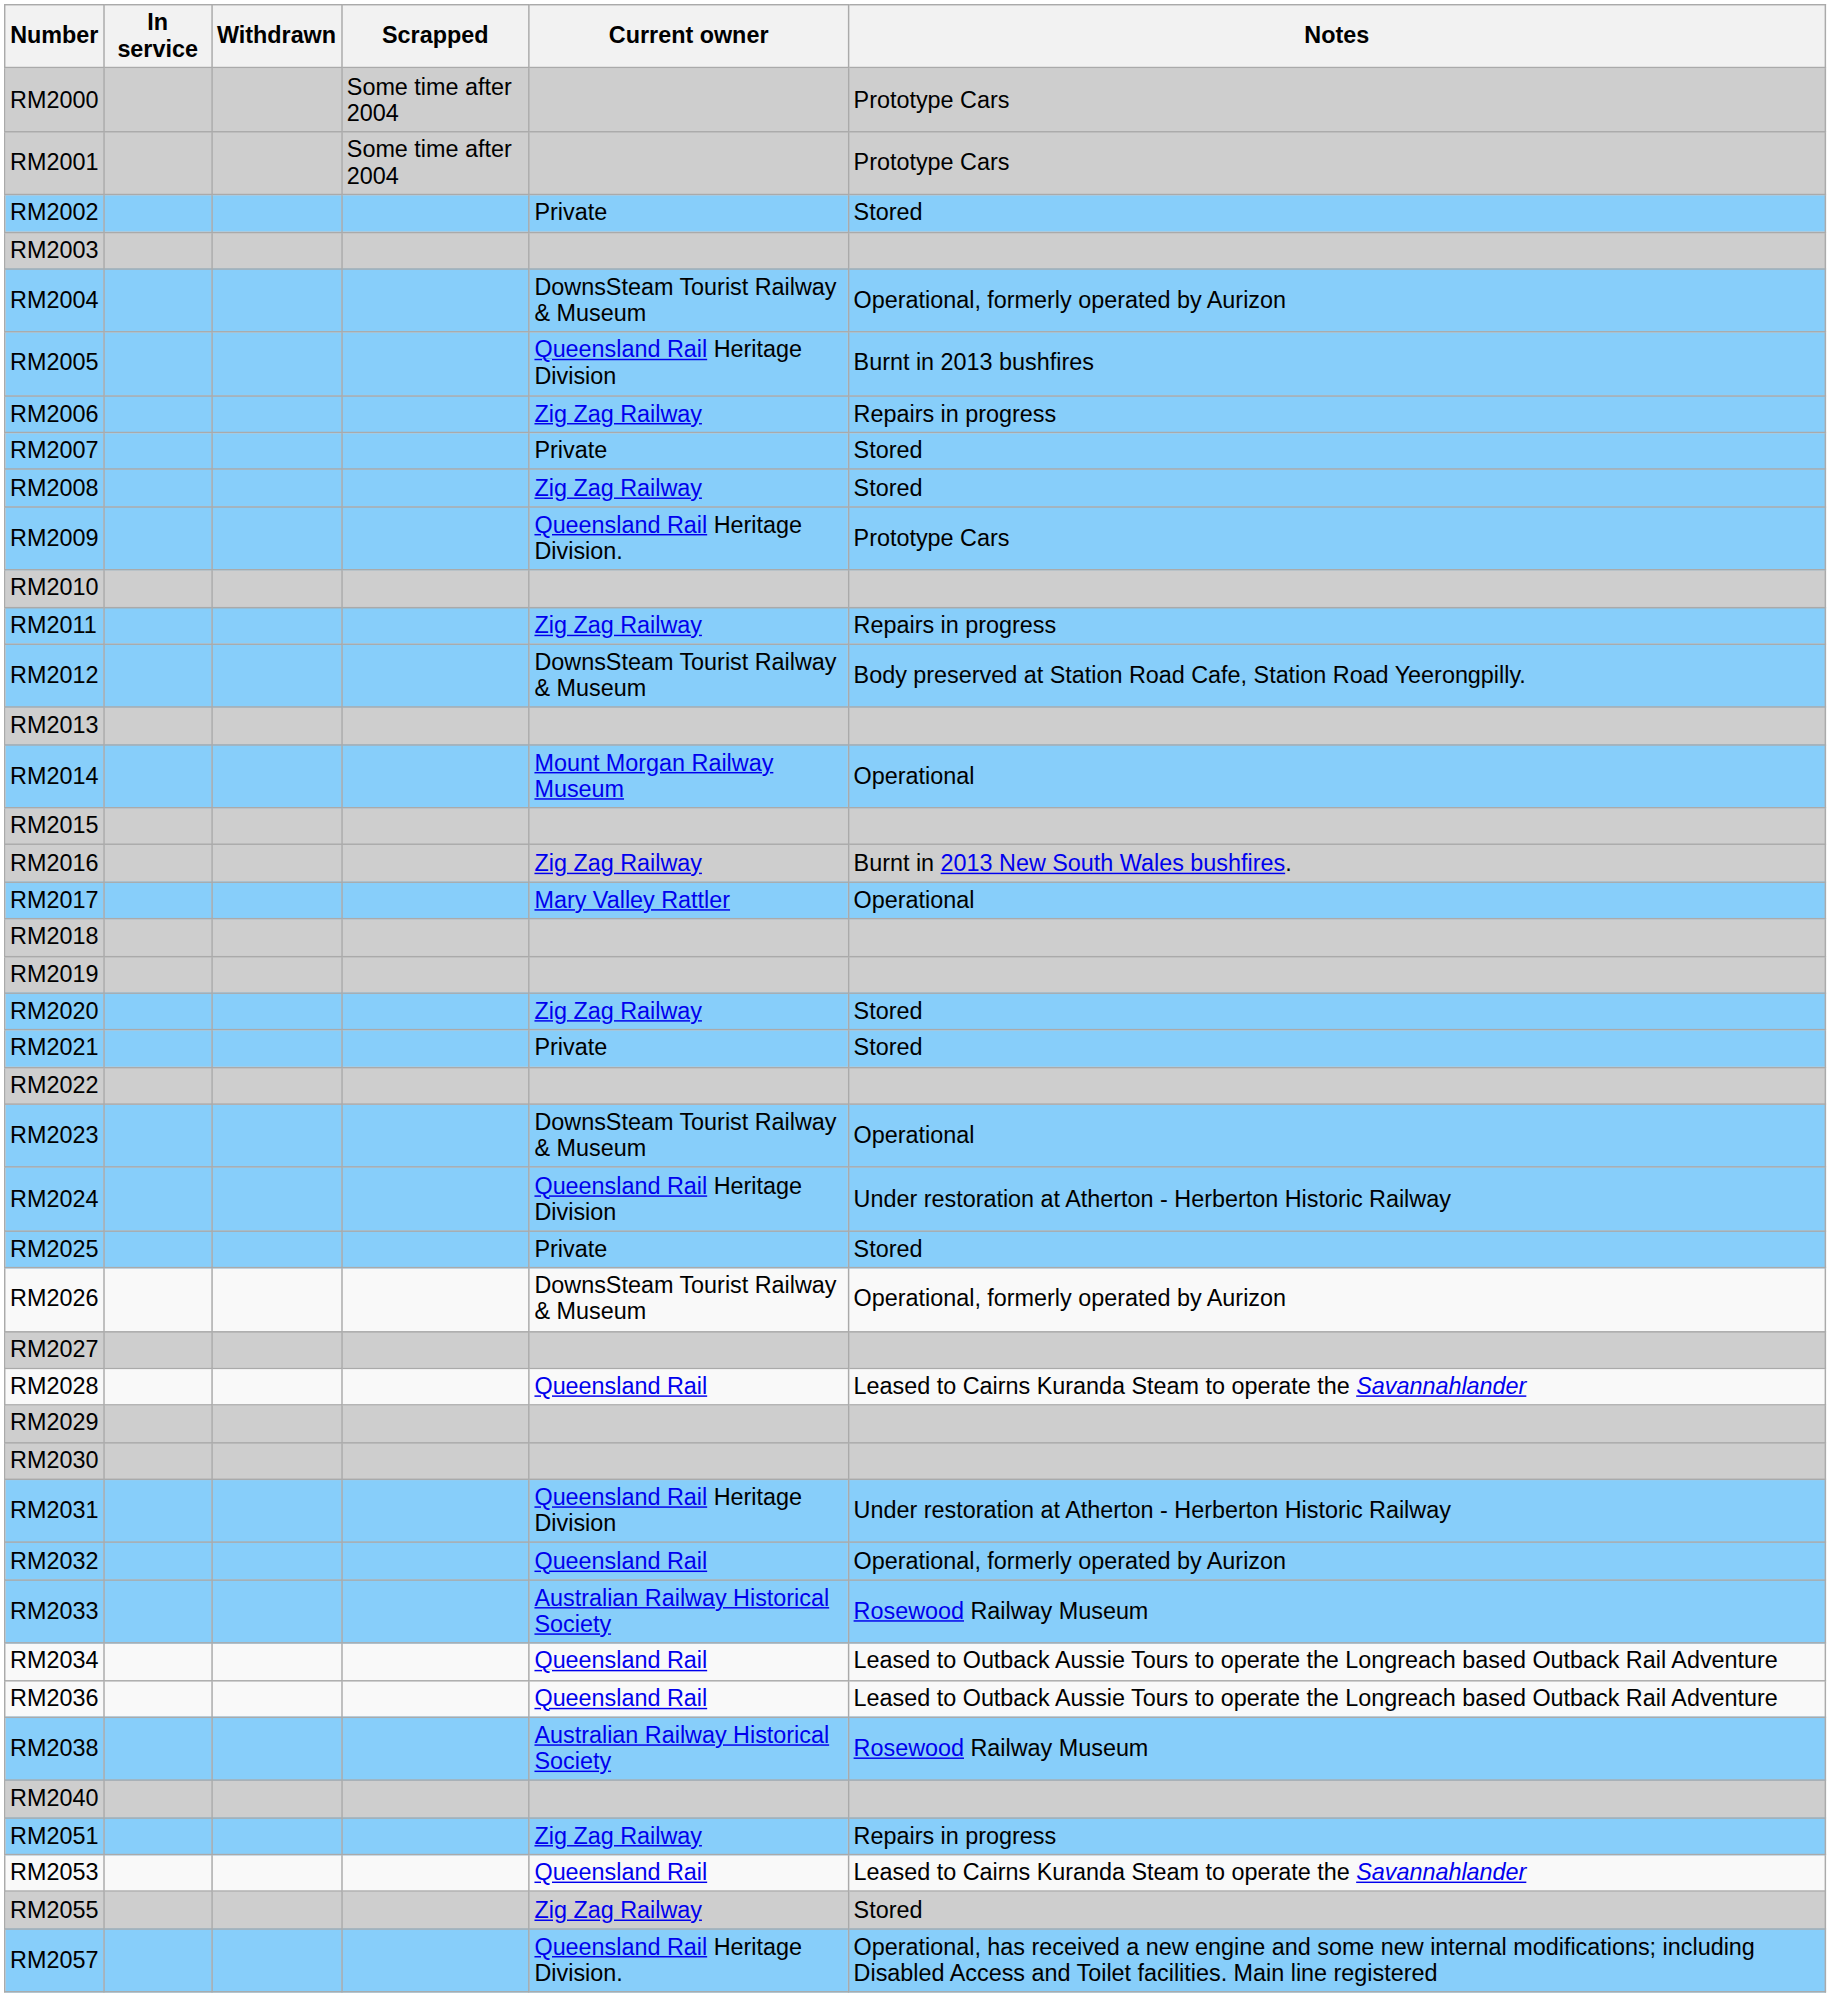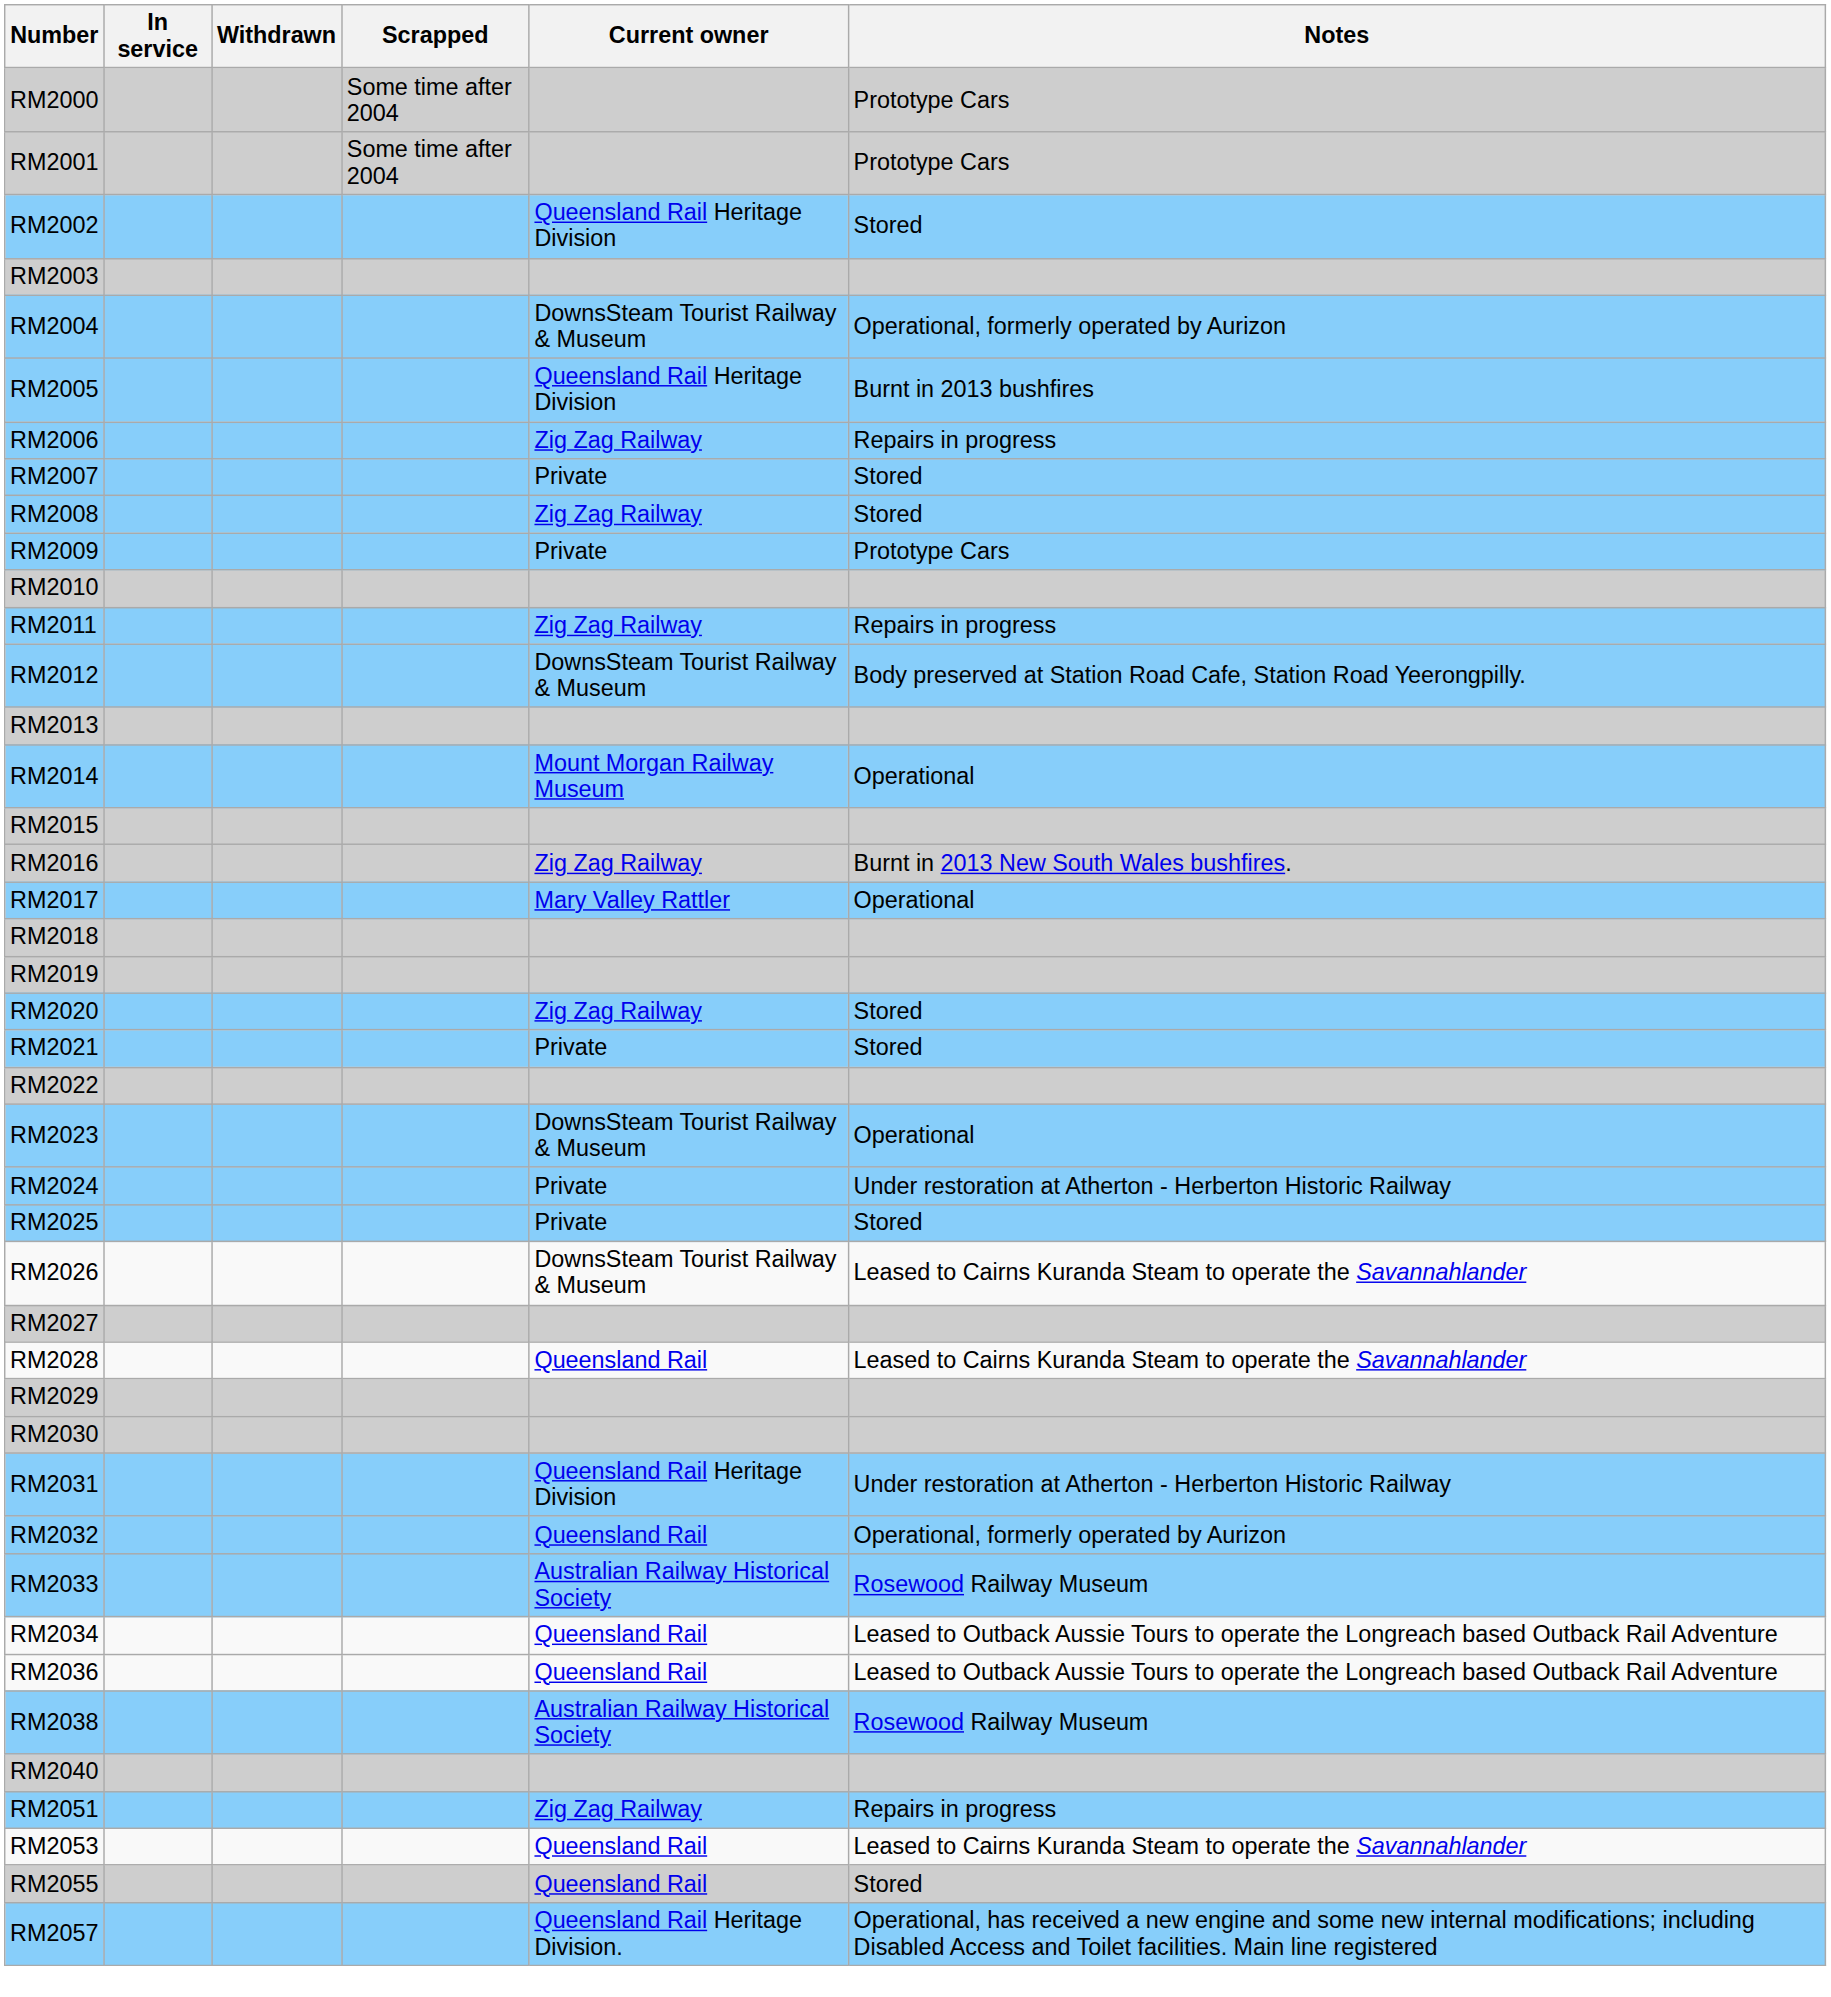 <table class="wikitable sortable">
 <tr>
 <th>Number</th>
 <th>In service</th>
 <th>Withdrawn</th>
 <th>Scrapped</th>
 <th>Current owner</th>
 <th>Notes</th>
 </tr>
 <tr bgcolor=#cecece>
 <td>RM2000</td>
 <td style="text-align:right;"></td>
 <td style="text-align:right;"></td>
 <td>Some time after 2004</td>
 <td></td>
 <td>Prototype Cars</td>
 </tr>
 <tr bgcolor=#cecece>
 <td>RM2001</td>
 <td style="text-align:right;"></td>
 <td style="text-align:right;"></td>
 <td>Some time after 2004</td>
 <td></td>
 <td>Prototype Cars</td>
 </tr>
 <tr bgcolor=#87cefa>
 <td>RM2002</td>
 <td style="text-align:right;"></td>
 <td style="text-align:right;"></td>
 <td></td>
-<td>Private</td>
+<td><a href='#'>Queensland Rail</a> Heritage Division</td>
 <td>Stored</td>
 </tr>
 <tr bgcolor=#cecece>
 <td>RM2003</td>
 <td style="text-align:right;"></td>
 <td style="text-align:right;"></td>
 <td style="text-align:right;"></td>
 <td></td>
 <td></td>
 </tr>
 <tr bgcolor=#87cefa>
 <td>RM2004</td>
 <td style="text-align:right;"></td>
 <td></td>
 <td></td>
 <td>DownsSteam Tourist Railway & Museum</td>
 <td>Operational, formerly operated by Aurizon</td>
 </tr>
 <tr bgcolor=#87cefa>
 <td>RM2005</td>
 <td style="text-align:right;"></td>
 <td style="text-align:right;"></td>
 <td></td>
 <td><a href='#'>Queensland Rail</a> Heritage Division</td>
 <td>Burnt in 2013 bushfires</td>
 </tr>
 <tr bgcolor=#87cefa>
 <td>RM2006</td>
 <td style="text-align:right;"></td>
 <td style="text-align:right;"></td>
 <td></td>
 <td><a href='#'>Zig Zag Railway</a></td>
 <td>Repairs in progress</td>
 </tr>
 <tr bgcolor=#87cefa>
 <td>RM2007</td>
 <td style="text-align:right;"></td>
 <td style="text-align:right;"></td>
 <td></td>
 <td>Private</td>
 <td>Stored</td>
 </tr>
 <tr bgcolor=#87cefa>
 <td>RM2008</td>
 <td style="text-align:right;"></td>
 <td style="text-align:right;"></td>
 <td></td>
 <td><a href='#'>Zig Zag Railway</a></td>
 <td>Stored</td>
 </tr>
 <tr bgcolor=#87cefa>
 <td>RM2009</td>
 <td style="text-align:right;"></td>
 <td style="text-align:right;"></td>
 <td></td>
-<td><a href='#'>Queensland Rail</a> Heritage Division.</td>
+<td>Private</td>
 <td>Prototype Cars</td>
 </tr>
 <tr bgcolor=#cecece>
 <td>RM2010</td>
 <td style="text-align:right;"></td>
 <td style="text-align:right;"></td>
 <td style="text-align:right;"></td>
 <td></td>
 <td></td>
 </tr>
 <tr bgcolor=#87cefa>
 <td>RM2011</td>
 <td style="text-align:right;"></td>
 <td style="text-align:right;"></td>
 <td></td>
 <td><a href='#'>Zig Zag Railway</a></td>
 <td>Repairs in progress</td>
 </tr>
 <tr bgcolor=#87cefa>
 <td>RM2012</td>
 <td style="text-align:right;"></td>
 <td style="text-align:right;"></td>
 <td></td>
 <td>DownsSteam Tourist Railway & Museum</td>
 <td>Body preserved at Station Road Cafe, Station Road Yeerongpilly.</td>
 </tr>
 <tr bgcolor=#cecece>
 <td>RM2013</td>
 <td style="text-align:right;"></td>
 <td style="text-align:right;"></td>
 <td style="text-align:right;"></td>
 <td></td>
 <td></td>
 </tr>
 <tr bgcolor=#87cefa>
 <td>RM2014</td>
 <td style="text-align:right;"></td>
 <td style="text-align:right;"></td>
 <td></td>
 <td><a href='#'>Mount Morgan Railway Museum</a></td>
 <td>Operational</td>
 </tr>
 <tr bgcolor=#cecece>
 <td>RM2015</td>
 <td style="text-align:right;"></td>
 <td style="text-align:right;"></td>
 <td style="text-align:right;"></td>
 <td></td>
 <td></td>
 </tr>
 <tr bgcolor=#cecece>
 <td>RM2016</td>
 <td style="text-align:right;"></td>
 <td style="text-align:right;"></td>
 <td style="text-align:right;"></td>
 <td><a href='#'>Zig Zag Railway</a></td>
 <td>Burnt in <a href='#'>2013 New South Wales bushfires</a>.</td>
 </tr>
 <tr bgcolor=#87cefa>
 <td>RM2017</td>
 <td style="text-align:right;"></td>
 <td style="text-align:right;"></td>
 <td></td>
 <td><a href='#'>Mary Valley Rattler</a></td>
 <td>Operational</td>
 </tr>
 <tr bgcolor=#cecece>
 <td>RM2018</td>
 <td style="text-align:right;"></td>
 <td style="text-align:right;"></td>
 <td style="text-align:right;"></td>
 <td></td>
 <td></td>
 </tr>
 <tr bgcolor=#cecece>
 <td>RM2019</td>
 <td style="text-align:right;"></td>
 <td style="text-align:right;"></td>
 <td style="text-align:right;"></td>
 <td></td>
 <td></td>
 </tr>
 <tr bgcolor=#87cefa>
 <td>RM2020</td>
 <td style="text-align:right;"></td>
 <td style="text-align:right;"></td>
 <td></td>
 <td><a href='#'>Zig Zag Railway</a></td>
 <td>Stored</td>
 </tr>
 <tr bgcolor=#87cefa>
 <td>RM2021</td>
 <td style="text-align:right;"></td>
 <td style="text-align:right;"></td>
 <td></td>
 <td>Private</td>
 <td>Stored</td>
 </tr>
 <tr bgcolor=#cecece>
 <td>RM2022</td>
 <td style="text-align:right;"></td>
 <td style="text-align:right;"></td>
 <td style="text-align:right;"></td>
 <td></td>
 <td></td>
 </tr>
 <tr bgcolor=#87cefa>
 <td>RM2023</td>
 <td style="text-align:right;"></td>
 <td style="text-align:right;"></td>
 <td></td>
 <td>DownsSteam Tourist Railway & Museum</td>
 <td>Operational</td>
 </tr>
 <tr bgcolor=#87cefa>
 <td>RM2024</td>
 <td style="text-align:right;"></td>
 <td style="text-align:right;"></td>
 <td></td>
-<td><a href='#'>Queensland Rail</a> Heritage Division</td>
+<td>Private</td>
 <td>Under restoration at Atherton - Herberton Historic Railway</td>
 </tr>
 <tr bgcolor=#87cefa>
 <td>RM2025</td>
 <td style="text-align:right;"></td>
 <td style="text-align:right;"></td>
 <td></td>
 <td>Private</td>
 <td>Stored</td>
 </tr>
 <tr>
 <td>RM2026</td>
 <td style="text-align:right;"></td>
 <td></td>
 <td></td>
 <td>DownsSteam Tourist Railway & Museum</td>
-<td>Operational, formerly operated by Aurizon</td>
+<td>Leased to Cairns Kuranda Steam to operate the <em><a href='#'>Savannahlander</a></em></td>
 </tr>
 <tr bgcolor=#cecece>
 <td>RM2027</td>
 <td style="text-align:right;"></td>
 <td style="text-align:right;"></td>
 <td style="text-align:right;"></td>
 <td></td>
 <td></td>
 </tr>
 <tr>
 <td>RM2028</td>
 <td style="text-align:right;"></td>
 <td></td>
 <td></td>
 <td><a href='#'>Queensland Rail</a></td>
 <td>Leased to Cairns Kuranda Steam to operate the <em><a href='#'>Savannahlander</a></em></td>
 </tr>
 <tr bgcolor=#cecece>
 <td>RM2029</td>
 <td style="text-align:right;"></td>
 <td style="text-align:right;"></td>
 <td style="text-align:right;"></td>
 <td></td>
 <td></td>
 </tr>
 <tr bgcolor=#cecece>
 <td>RM2030</td>
 <td style="text-align:right;"></td>
 <td style="text-align:right;"></td>
 <td style="text-align:right;"></td>
 <td></td>
 <td></td>
 </tr>
 <tr bgcolor=#87cefa>
 <td>RM2031</td>
 <td style="text-align:right;"></td>
 <td style="text-align:right;"></td>
 <td></td>
 <td><a href='#'>Queensland Rail</a> Heritage Division</td>
 <td>Under restoration at Atherton - Herberton Historic Railway</td>
 </tr>
 <tr bgcolor=#87cefa>
 <td>RM2032</td>
 <td style="text-align:right;"></td>
 <td></td>
 <td></td>
 <td><a href='#'>Queensland Rail</a></td>
 <td>Operational, formerly operated by Aurizon</td>
 </tr>
 <tr bgcolor=#87cefa>
 <td>RM2033</td>
 <td style="text-align:right;"></td>
 <td style="text-align:right;"></td>
 <td></td>
 <td><a href='#'>Australian Railway Historical Society</a></td>
 <td><a href='#'>Rosewood</a> Railway Museum</td>
 </tr>
 <tr>
 <td>RM2034</td>
 <td style="text-align:right;"></td>
 <td style="text-align:right;"></td>
 <td></td>
 <td><a href='#'>Queensland Rail</a></td>
 <td>Leased to Outback Aussie Tours to operate the Longreach based Outback Rail Adventure</td>
 </tr>
 <tr>
 <td>RM2036</td>
 <td style="text-align:right;"></td>
 <td style="text-align:right;"></td>
 <td></td>
 <td><a href='#'>Queensland Rail</a></td>
 <td>Leased to Outback Aussie Tours to operate the Longreach based Outback Rail Adventure</td>
 </tr>
 <tr bgcolor=#87cefa>
 <td>RM2038</td>
 <td style="text-align:right;"></td>
 <td style="text-align:right;"></td>
 <td></td>
 <td><a href='#'>Australian Railway Historical Society</a></td>
 <td><a href='#'>Rosewood</a> Railway Museum</td>
 </tr>
 <tr bgcolor=#cecece>
 <td>RM2040</td>
 <td style="text-align:right;"></td>
 <td style="text-align:right;"></td>
 <td style="text-align:right;"></td>
 <td></td>
 <td></td>
 </tr>
 <tr bgcolor=#87cefa>
 <td>RM2051</td>
 <td style="text-align:right;"></td>
 <td style="text-align:right;"></td>
 <td></td>
 <td><a href='#'>Zig Zag Railway</a></td>
 <td>Repairs in progress</td>
 </tr>
 <tr>
 <td>RM2053</td>
 <td style="text-align:right;"></td>
 <td></td>
 <td></td>
 <td><a href='#'>Queensland Rail</a></td>
 <td>Leased to Cairns Kuranda Steam to operate the <em><a href='#'>Savannahlander</a></em></td>
 </tr>
 <tr bgcolor=cecece>
 <td>RM2055</td>
 <td style="text-align:right;"></td>
 <td style="text-align:right;"></td>
 <td style="text-align:right;"></td>
-<td><a href='#'>Zig Zag Railway</a></td>
+<td><a href='#'>Queensland Rail</a></td>
 <td>Stored</td>
 </tr>
 <tr bgcolor=#87cefa>
 <td>RM2057</td>
 <td style="text-align:right;"></td>
 <td style="text-align:right;"></td>
 <td></td>
 <td><a href='#'>Queensland Rail</a> Heritage Division.</td>
 <td>Operational, has received a new engine and some new internal modifications; including Disabled Access and Toilet facilities. Main line registered</td>
 </tr>
 </table>
